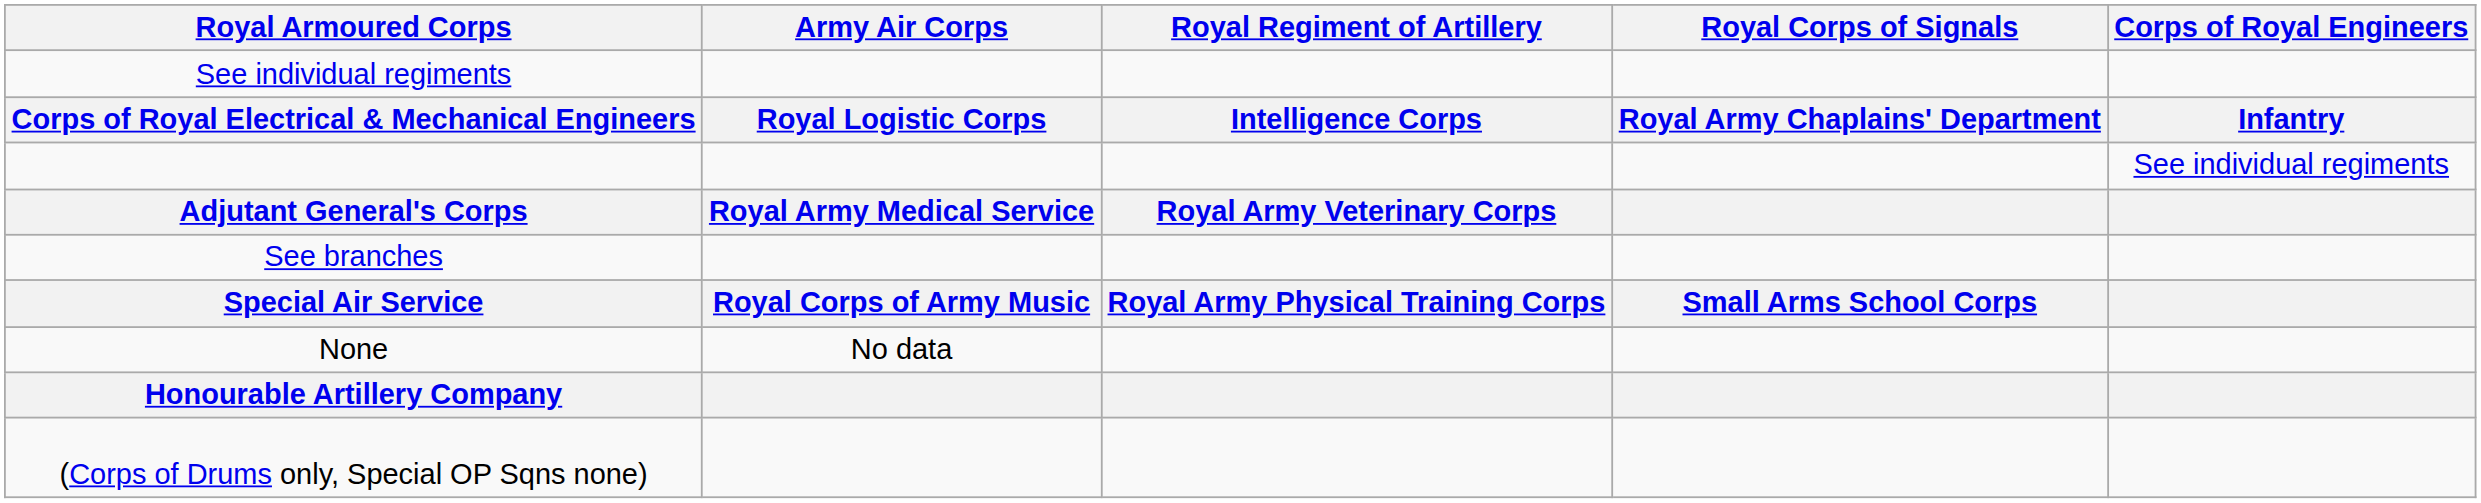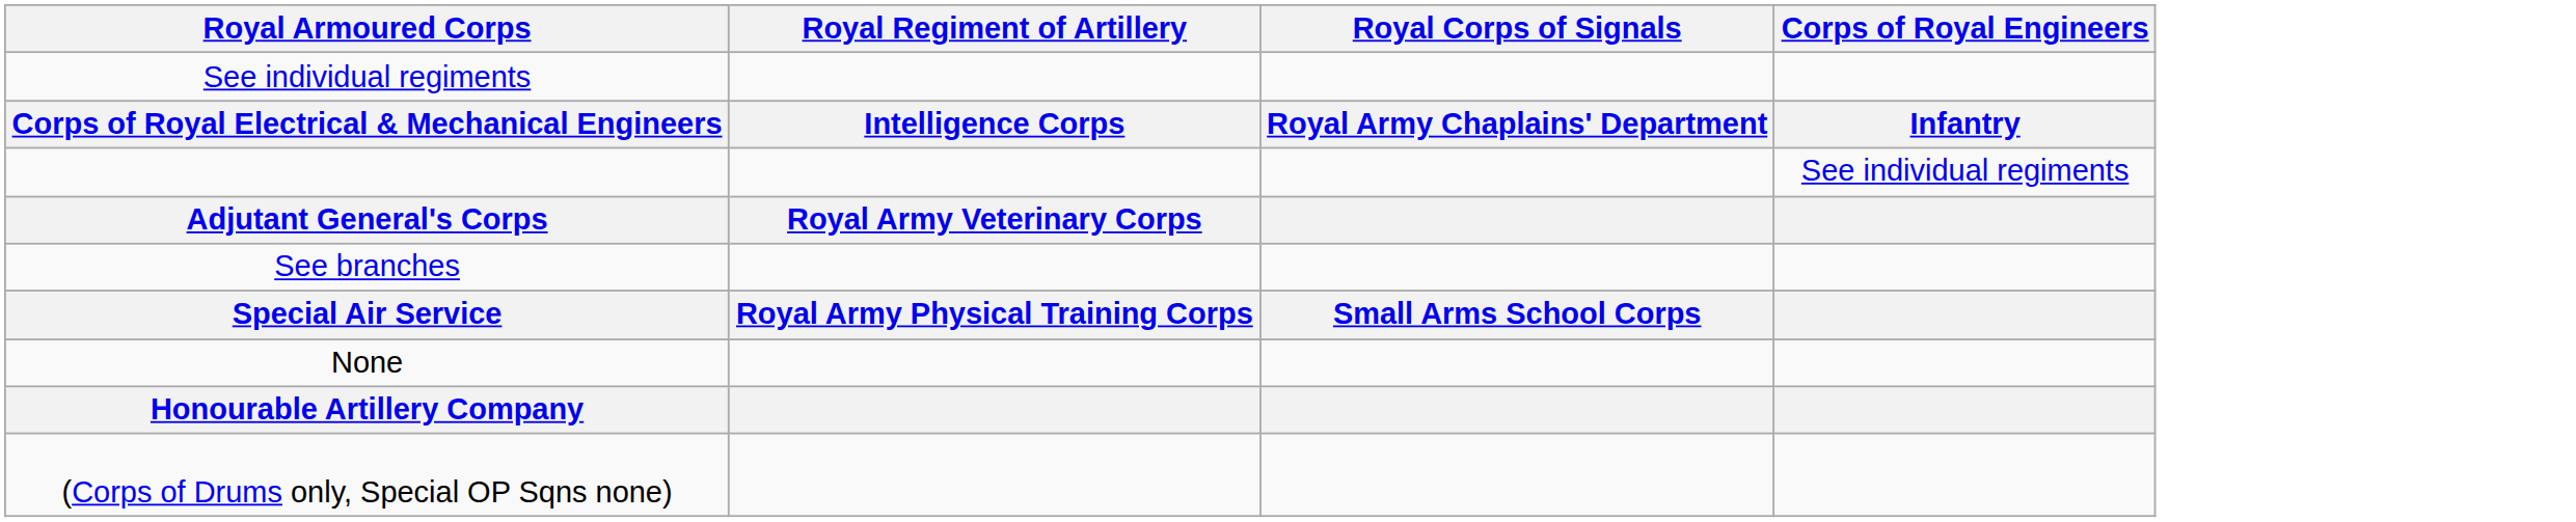 <table class="wikitable" style="text-align:center;">
 <tr>
 <th><a href='#'>Royal Armoured Corps</a></th>
-<th><a href='#'>Army Air Corps</a></th>
 <th><a href='#'>Royal Regiment of Artillery</a></th>
 <th><a href='#'>Royal Corps of Signals</a></th>
 <th><a href='#'>Corps of Royal Engineers</a></th>
 </tr>
 <tr>
 <td><a href='#'>See individual regiments</a></td>
 <td></td>
 <td></td>
 <td></td>
-<td></td>
 </tr>
 <tr>
 <th><a href='#'>Corps of Royal Electrical & Mechanical Engineers</a></th>
-<th><a href='#'>Royal Logistic Corps</a></th>
 <th><a href='#'>Intelligence Corps</a></th>
 <th><a href='#'>Royal Army Chaplains' Department</a></th>
 <th><a href='#'>Infantry</a></th>
 </tr>
 <tr>
 <td></td>
 <td></td>
 <td></td>
-<td></td>
 <td><a href='#'>See individual regiments</a></td>
 </tr>
 <tr>
 <th><a href='#'>Adjutant General's Corps</a></th>
-<th><a href='#'>Royal Army Medical Service</a></th>
 <th><a href='#'>Royal Army Veterinary Corps</a></th>
 <th></th>
 <th></th>
 </tr>
 <tr>
 <td><a href='#'>See branches</a></td>
 <td></td>
 <td></td>
 <td></td>
-<td></td>
 </tr>
 <tr>
 <th><a href='#'>Special Air Service</a></th>
-<th><a href='#'>Royal Corps of Army Music</a></th>
 <th><a href='#'>Royal Army Physical Training Corps</a></th>
 <th><a href='#'>Small Arms School Corps</a></th>
 <th></th>
 </tr>
 <tr>
 <td>None</td>
-<td>No data</td>
 <td></td>
 <td></td>
 <td></td>
 </tr>
 <tr>
 <th><a href='#'>Honourable Artillery Company</a></th>
 <th></th>
 <th></th>
 <th></th>
-<th></th>
 </tr>
 <tr>
 <td><br>(<a href='#'>Corps of Drums</a> only, Special OP Sqns none)</td>
 <td></td>
 <td></td>
 <td></td>
-<td></td>
 </tr>
 </table>
